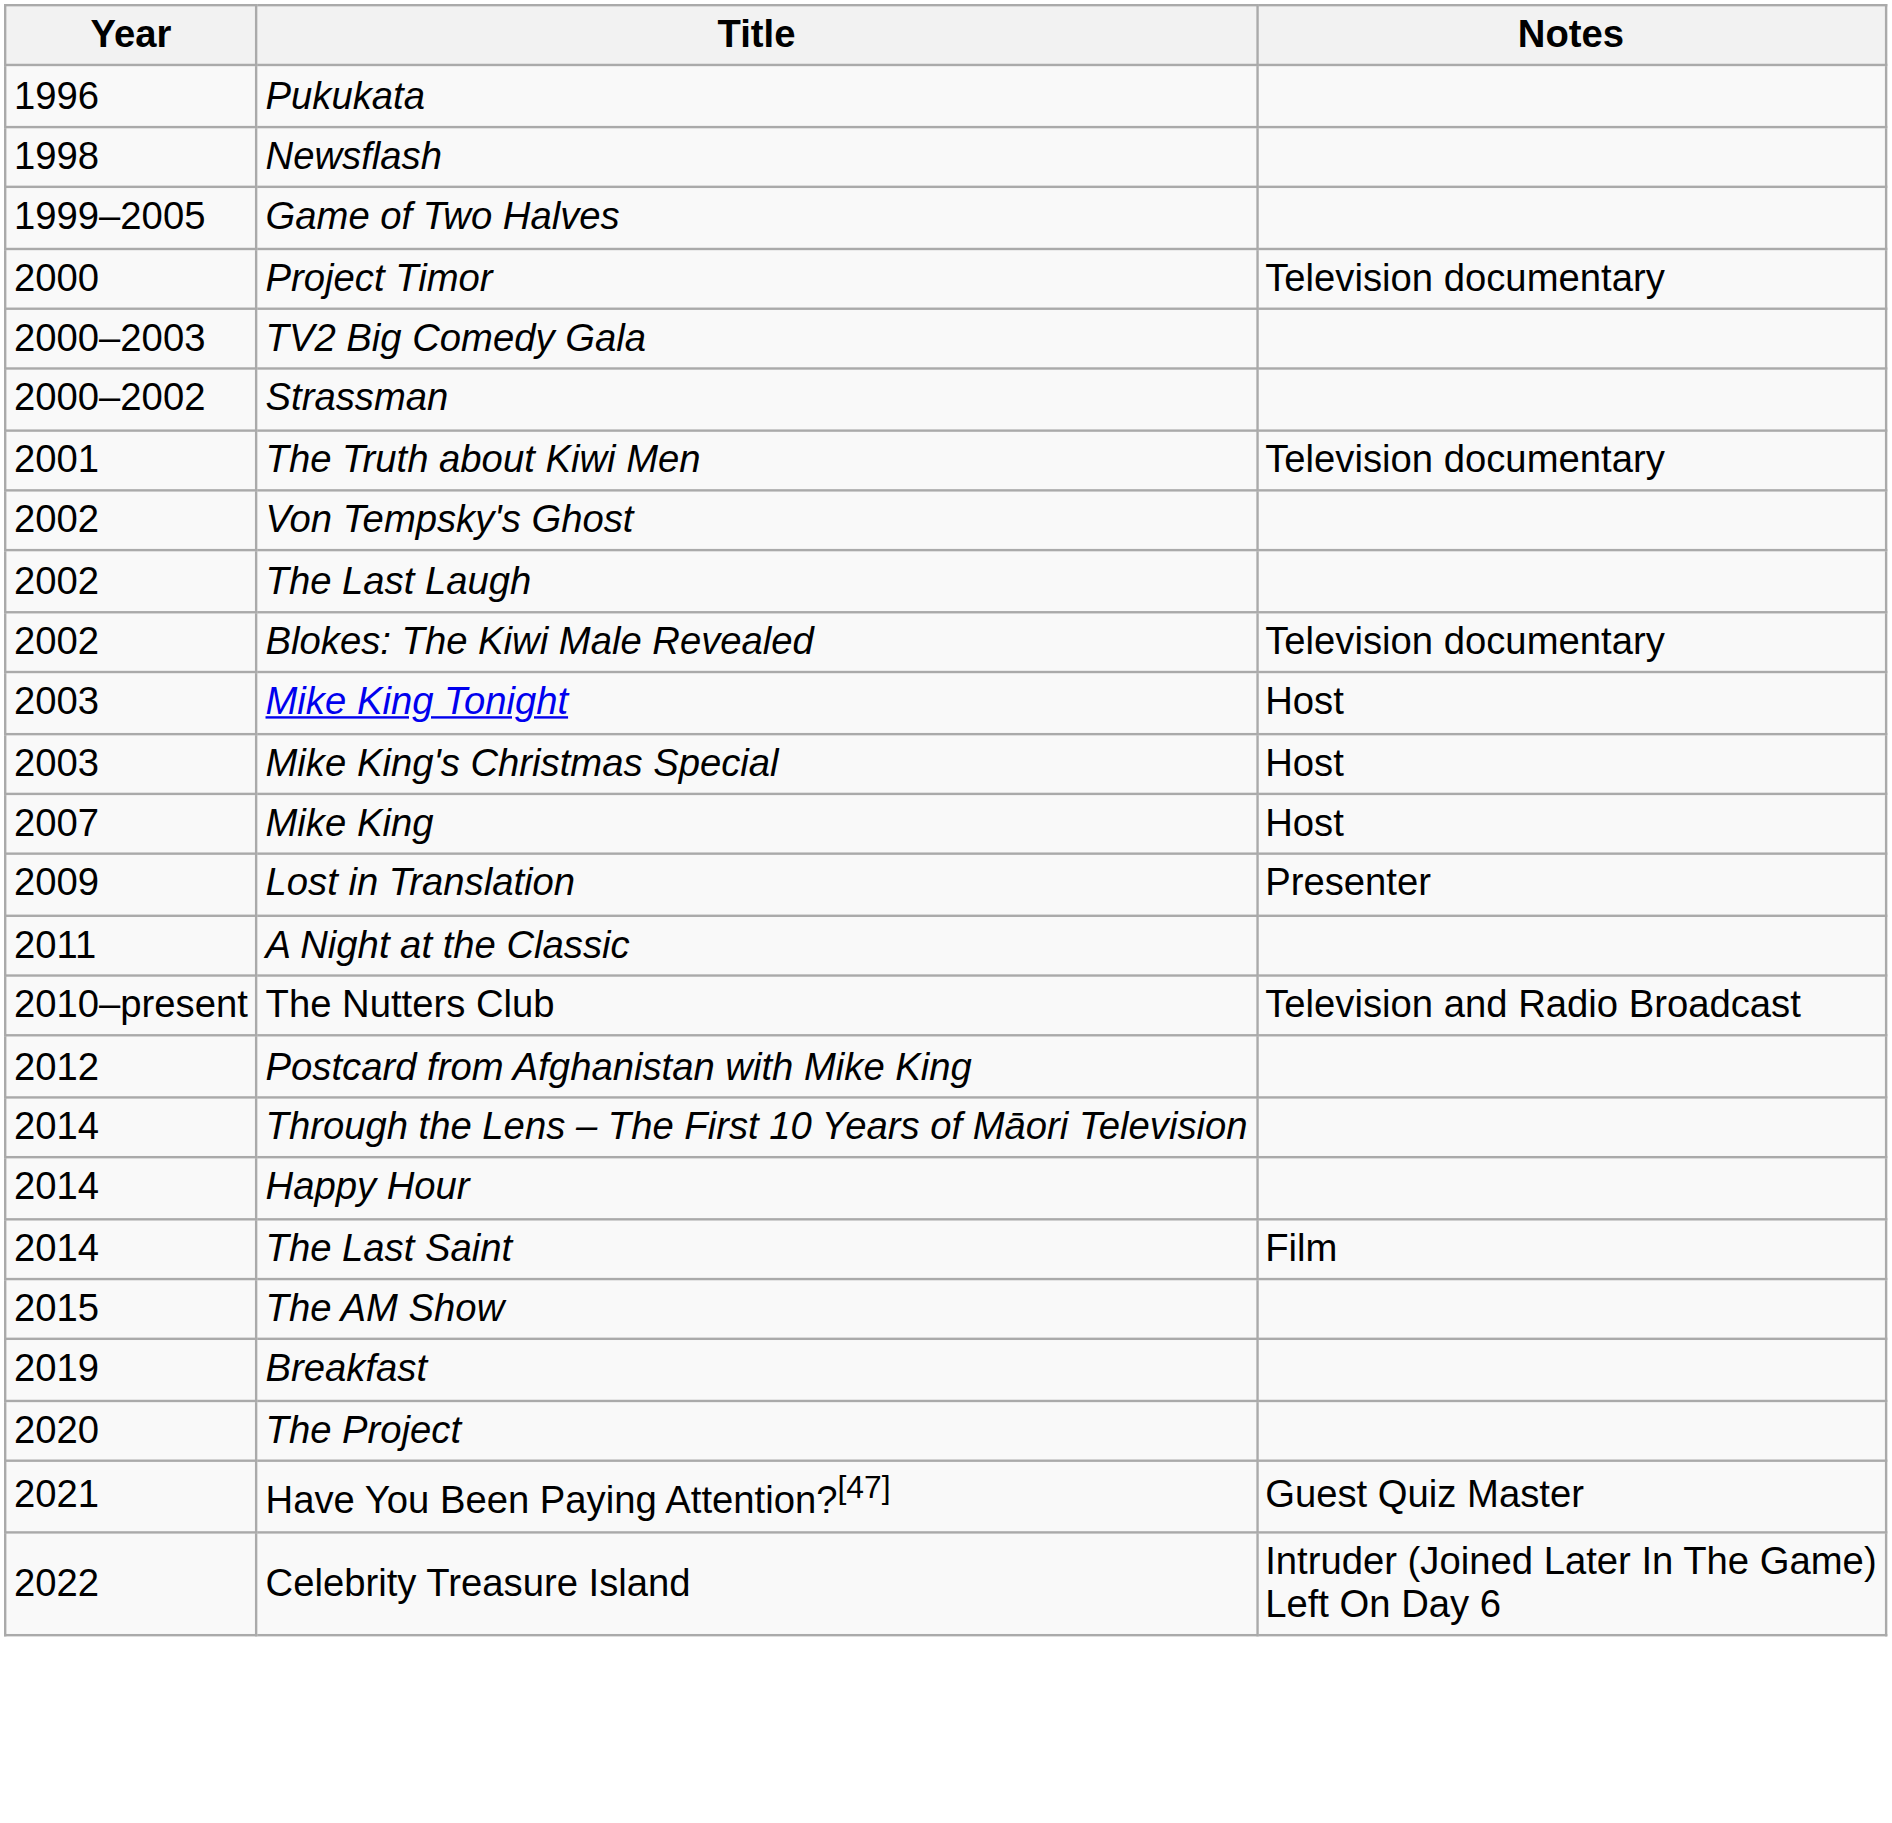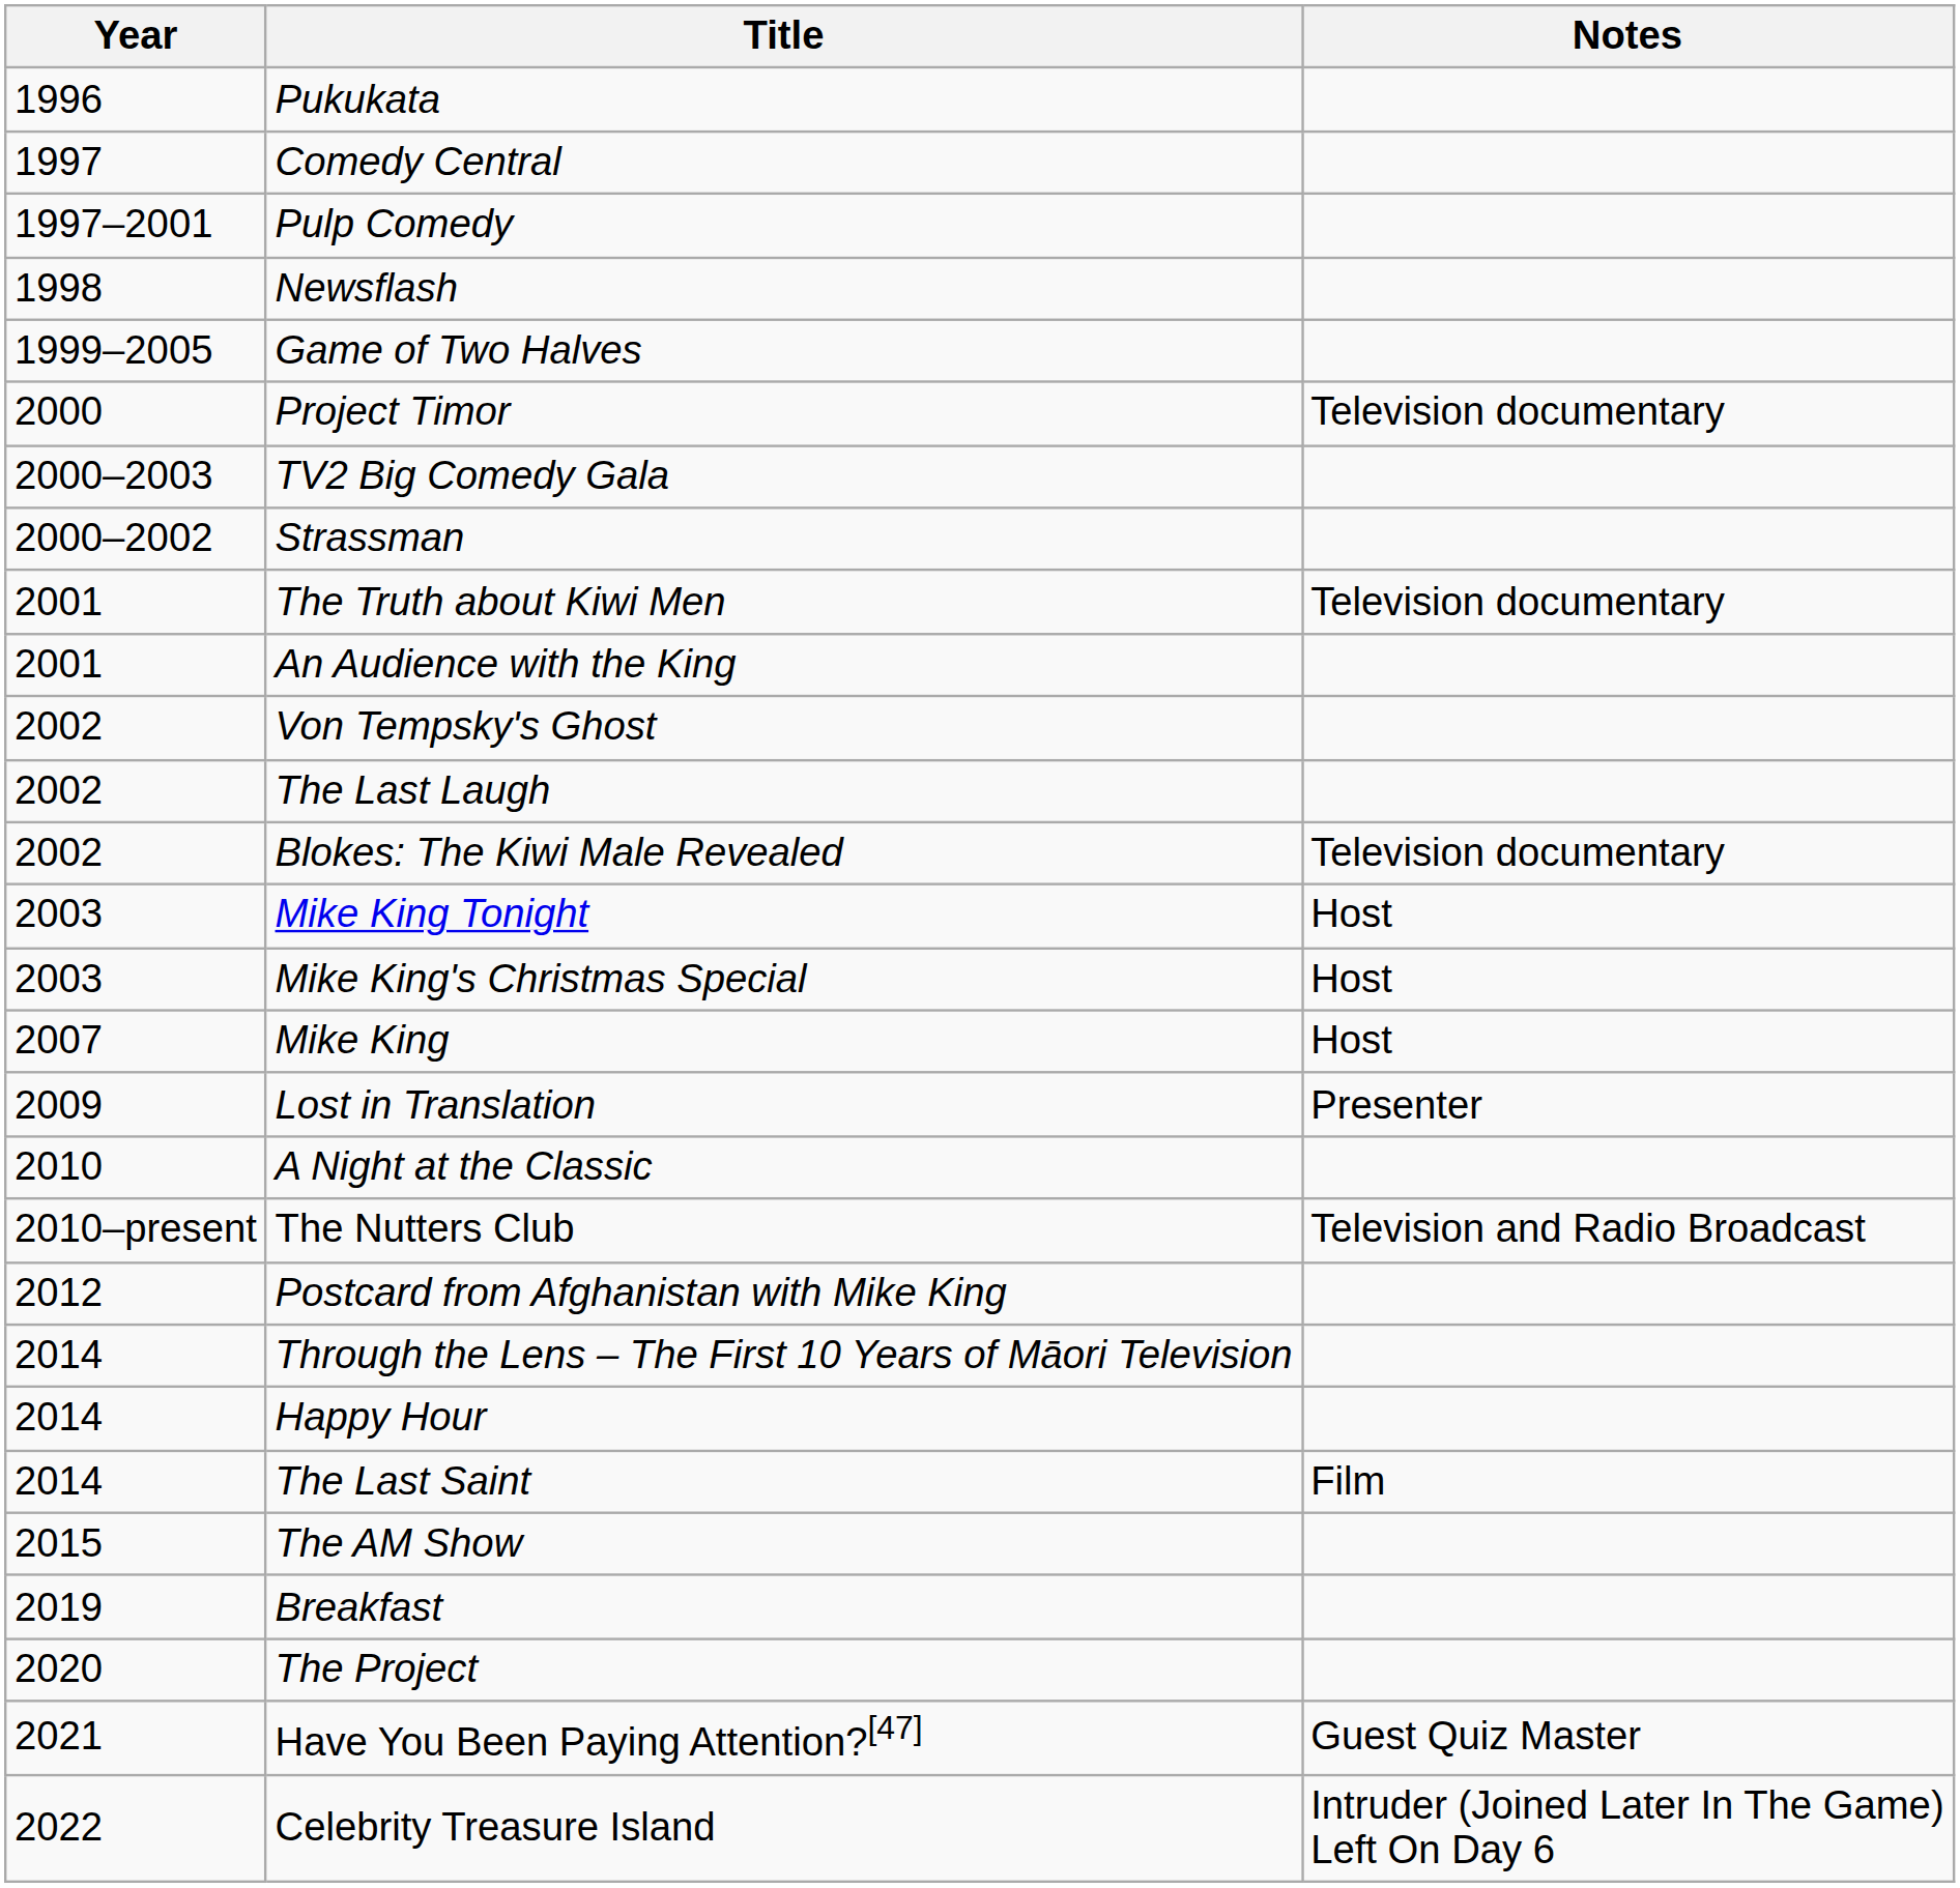 <table class="wikitable sortable">
 <tr>
 <th>Year</th>
 <th>Title</th>
 <th>Notes</th>
 </tr>
 <tr>
 <td>1996</td>
 <td><em>Pukukata</em></td>
+<td></td>
+</tr>
+<tr>
+<td>1997</td>
+<td><em>Comedy Central</em></td>
+<td></td>
+</tr>
+<tr>
+<td>1997–2001</td>
+<td><em>Pulp Comedy</em></td>
 <td></td>
 </tr>
 <tr>
 <td>1998</td>
 <td><em>Newsflash</em></td>
 <td></td>
 </tr>
 <tr>
 <td>1999–2005</td>
 <td><em>Game of Two Halves</em></td>
 <td></td>
 </tr>
 <tr>
 <td>2000</td>
 <td><em>Project Timor</em></td>
 <td>Television documentary</td>
 </tr>
 <tr>
 <td>2000–2003</td>
 <td><em>TV2 Big Comedy Gala</em></td>
 <td></td>
 </tr>
 <tr>
 <td>2000–2002</td>
 <td><em>Strassman</em></td>
 <td></td>
 </tr>
 <tr>
 <td>2001</td>
 <td><em>The Truth about Kiwi Men</em></td>
 <td>Television documentary</td>
+</tr>
+<tr>
+<td>2001</td>
+<td><em>An Audience with the King</em></td>
+<td></td>
 </tr>
 <tr>
 <td>2002</td>
 <td><em>Von Tempsky's Ghost</em></td>
 <td></td>
 </tr>
 <tr>
 <td>2002</td>
 <td><em>The Last Laugh</em></td>
 <td></td>
 </tr>
 <tr>
 <td>2002</td>
 <td><em>Blokes: The Kiwi Male Revealed</em></td>
 <td>Television documentary</td>
 </tr>
 <tr>
 <td>2003</td>
 <td><em><a href='#'>Mike King Tonight</a></em></td>
 <td>Host</td>
 </tr>
 <tr>
 <td>2003</td>
 <td><em>Mike King's Christmas Special</em></td>
 <td>Host</td>
 </tr>
 <tr>
 <td>2007</td>
 <td><em>Mike King</em></td>
 <td>Host</td>
 </tr>
 <tr>
 <td>2009</td>
 <td><em>Lost in Translation</em></td>
 <td>Presenter</td>
 </tr>
 <tr>
-<td>2011</td>
+<td>2010</td>
 <td><em>A Night at the Classic</em></td>
 <td></td>
 </tr>
 <tr>
 <td>2010–present</td>
 <td>The Nutters Club</td>
 <td>Television and Radio Broadcast</td>
 </tr>
 <tr>
 <td>2012</td>
 <td><em>Postcard from Afghanistan with Mike King</em></td>
 <td></td>
 </tr>
 <tr>
 <td>2014</td>
 <td><em>Through the Lens – The First 10 Years of Māori Television</em></td>
 <td></td>
 </tr>
 <tr>
 <td>2014</td>
 <td><em>Happy Hour</em></td>
 <td></td>
 </tr>
 <tr>
 <td>2014</td>
 <td><em>The Last Saint</em></td>
 <td>Film</td>
 </tr>
 <tr>
 <td>2015</td>
 <td><em>The AM Show</em></td>
 <td></td>
 </tr>
 <tr>
 <td>2019</td>
 <td><em>Breakfast</em></td>
 <td></td>
 </tr>
 <tr>
 <td>2020</td>
 <td><em>The Project</em></td>
 <td></td>
 </tr>
 <tr>
 <td>2021</td>
 <td>Have You Been Paying Attention?<sup>[47]</sup></td>
 <td>Guest Quiz Master</td>
 </tr>
 <tr>
 <td>2022</td>
 <td>Celebrity Treasure Island</td>
 <td>Intruder (Joined Later In The Game)<br>Left On Day 6</td>
 </tr>
 </table>
